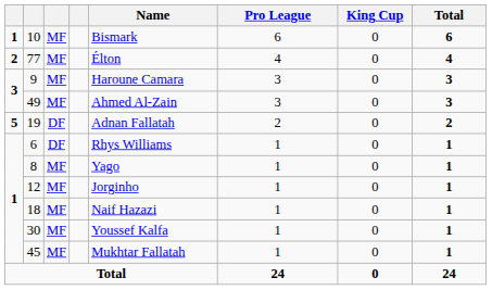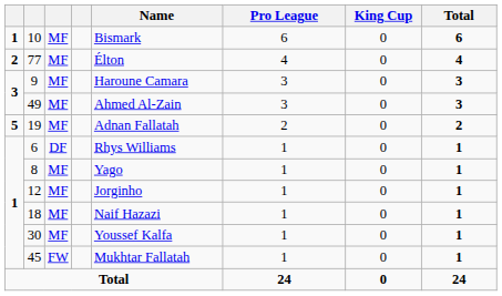 <table class="wikitable" style="text-align:center">
 <tr>
 <th width=15></th>
 <th width=15></th>
 <th width=15></th>
 <th width=15></th>
 <th width=145>Name</th>
 <th width=135><a href='#'>Pro League</a></th>
 <th width=80><a href='#'>King Cup</a></th>
 <th width=80>Total</th>
 </tr>
 <tr>
 <td><strong>1</strong></td>
 <td>10</td>
 <td><a href='#'>MF</a></td>
 <td></td>
 <td align=left><a href='#'>Bismark</a></td>
 <td>6</td>
 <td>0</td>
 <td><strong>6</strong></td>
 </tr>
 <tr>
 <td><strong>2</strong></td>
 <td>77</td>
 <td><a href='#'>MF</a></td>
 <td></td>
 <td align=left><a href='#'>Élton</a></td>
 <td>4</td>
 <td>0</td>
 <td><strong>4</strong></td>
 </tr>
 <tr>
 <td rowspan=2><strong>3</strong></td>
 <td>9</td>
 <td><a href='#'>MF</a></td>
 <td></td>
 <td align=left><a href='#'>Haroune Camara</a></td>
 <td>3</td>
 <td>0</td>
 <td><strong>3</strong></td>
 </tr>
 <tr>
 <td>49</td>
 <td><a href='#'>MF</a></td>
 <td></td>
 <td align=left><a href='#'>Ahmed Al-Zain</a></td>
 <td>3</td>
 <td>0</td>
 <td><strong>3</strong></td>
 </tr>
 <tr>
 <td><strong>5</strong></td>
 <td>19</td>
-<td><a href='#'>DF</a></td>
+<td><a href='#'>MF</a></td>
 <td></td>
 <td align=left><a href='#'>Adnan Fallatah</a></td>
 <td>2</td>
 <td>0</td>
 <td><strong>2</strong></td>
 </tr>
 <tr>
 <td rowspan=6><strong>1</strong></td>
 <td>6</td>
 <td><a href='#'>DF</a></td>
 <td></td>
 <td align=left><a href='#'>Rhys Williams</a></td>
 <td>1</td>
 <td>0</td>
 <td><strong>1</strong></td>
 </tr>
 <tr>
 <td>8</td>
 <td><a href='#'>MF</a></td>
 <td></td>
 <td align=left><a href='#'>Yago</a></td>
 <td>1</td>
 <td>0</td>
 <td><strong>1</strong></td>
 </tr>
 <tr>
 <td>12</td>
 <td><a href='#'>MF</a></td>
 <td></td>
 <td align=left><a href='#'>Jorginho</a></td>
 <td>1</td>
 <td>0</td>
 <td><strong>1</strong></td>
 </tr>
 <tr>
 <td>18</td>
 <td><a href='#'>MF</a></td>
 <td></td>
 <td align=left><a href='#'>Naif Hazazi</a></td>
 <td>1</td>
 <td>0</td>
 <td><strong>1</strong></td>
 </tr>
 <tr>
 <td>30</td>
 <td><a href='#'>MF</a></td>
 <td></td>
 <td align=left><a href='#'>Youssef Kalfa</a></td>
 <td>1</td>
 <td>0</td>
 <td><strong>1</strong></td>
 </tr>
 <tr>
 <td>45</td>
-<td><a href='#'>MF</a></td>
+<td><a href='#'>FW</a></td>
 <td></td>
 <td align=left><a href='#'>Mukhtar Fallatah</a></td>
 <td>1</td>
 <td>0</td>
 <td><strong>1</strong></td>
 </tr>
 <tr>
 <td colspan=5><strong>Total</strong></td>
 <td><strong>24</strong></td>
 <td><strong>0</strong></td>
 <td><strong>24</strong></td>
 </tr>
 </table>
